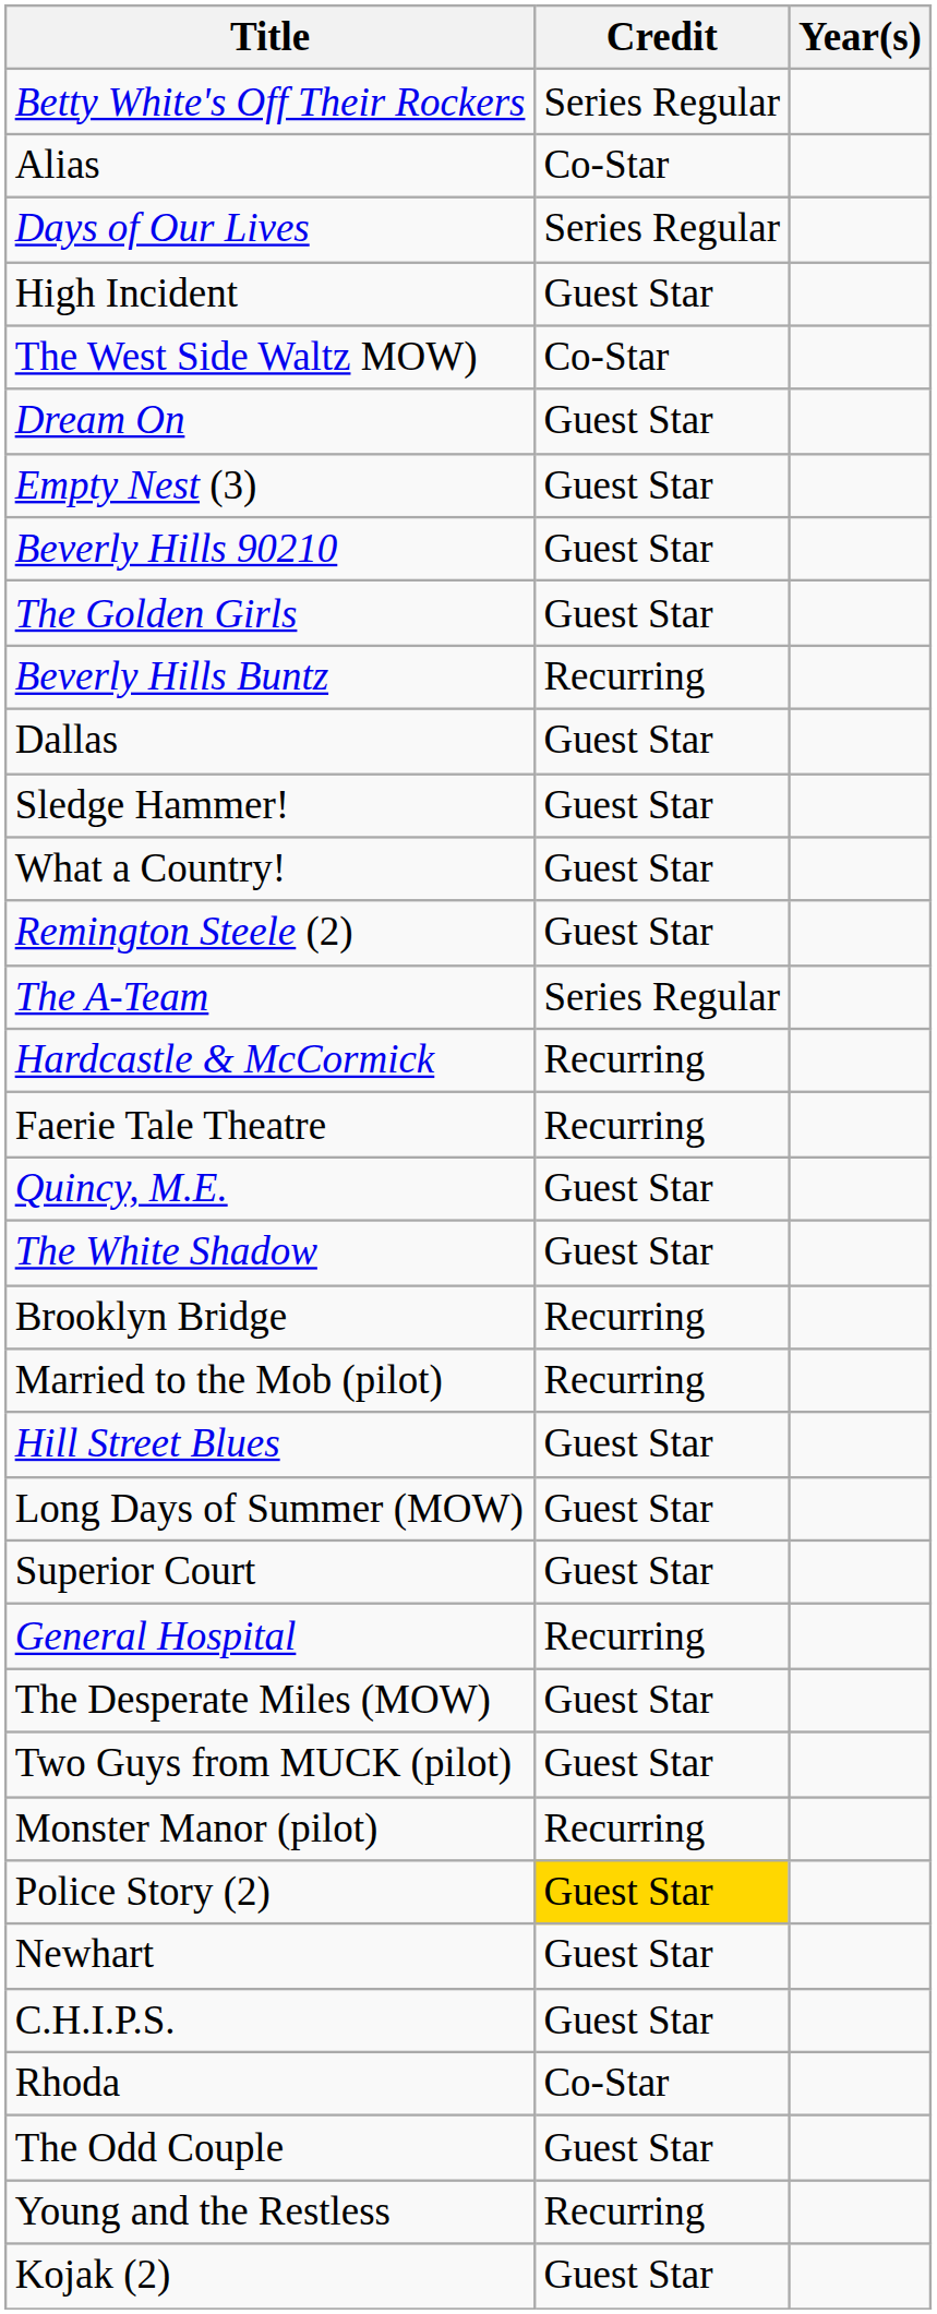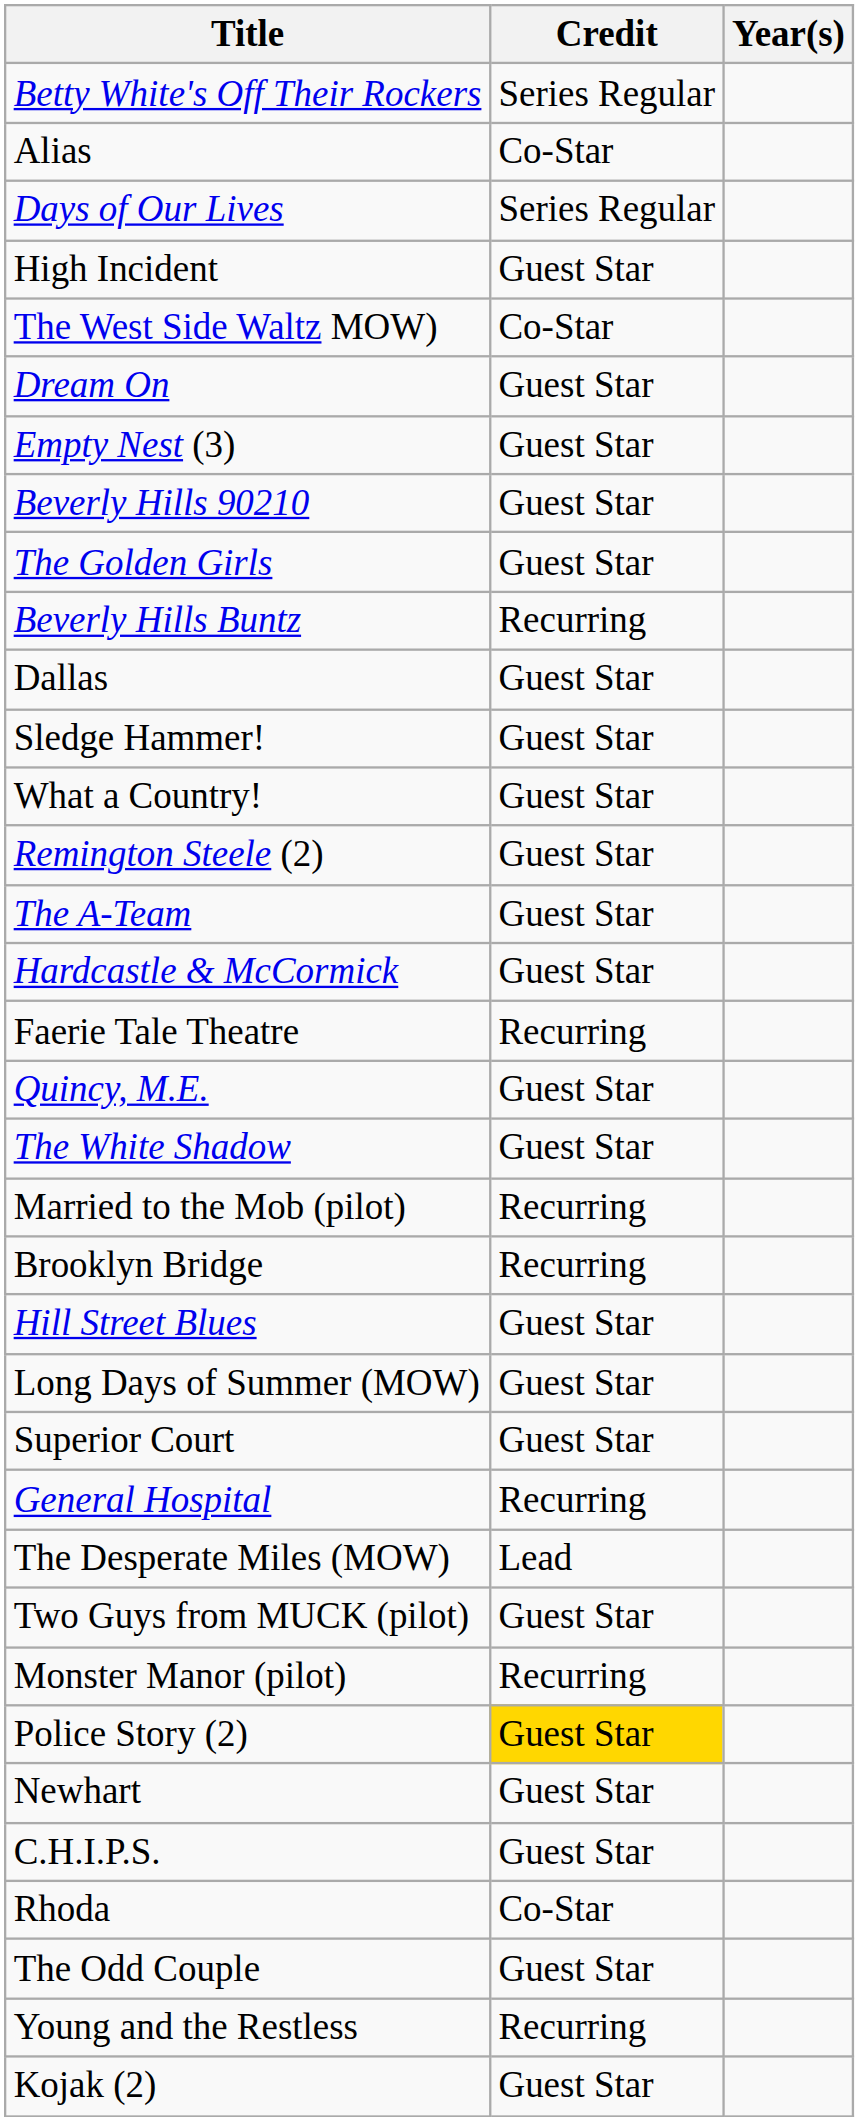 <table class="wikitable sortable">
 <tr>
 <th>Title</th>
 <th>Credit</th>
 <th>Year(s)</th>
 </tr>
 <tr>
 <td><em><a href='#'>Betty White's Off Their Rockers</a></em></td>
 <td>Series Regular</td>
 <td></td>
 </tr>
 <tr>
 <td>Alias</td>
 <td>Co-Star</td>
 <td></td>
 </tr>
 <tr>
 <td><em><a href='#'>Days of Our Lives</a></em></td>
 <td>Series Regular</td>
 <td></td>
 </tr>
 <tr>
 <td>High Incident</td>
 <td>Guest Star</td>
 <td></td>
 </tr>
 <tr>
 <td><a href='#'>The West Side Waltz</a> MOW)</td>
 <td>Co-Star</td>
 <td></td>
 </tr>
 <tr>
 <td><em><a href='#'>Dream On</a></em></td>
 <td>Guest Star</td>
 </tr>
 <tr>
 <td><em><a href='#'>Empty Nest</a></em> (3)</td>
 <td>Guest Star</td>
 <td></td>
 </tr>
 <tr>
 <td><em><a href='#'>Beverly Hills 90210</a></em></td>
 <td>Guest Star</td>
 <td></td>
 </tr>
 <tr>
 <td><em><a href='#'>The Golden Girls</a></em></td>
 <td>Guest Star</td>
 <td></td>
 </tr>
 <tr>
 <td><em><a href='#'>Beverly Hills Buntz</a></em></td>
 <td>Recurring</td>
 <td></td>
 </tr>
 <tr>
 <td>Dallas</td>
 <td>Guest Star</td>
 <td></td>
 </tr>
 <tr>
 <td>Sledge Hammer!</td>
 <td>Guest Star</td>
 <td></td>
 </tr>
 <tr>
 <td>What a Country!</td>
 <td>Guest Star</td>
 <td></td>
 </tr>
 <tr>
 <td><em><a href='#'>Remington Steele</a></em> (2)</td>
 <td>Guest Star</td>
 <td></td>
 </tr>
 <tr>
 <td><em><a href='#'>The A-Team</a></em></td>
-<td>Series Regular</td>
+<td>Guest Star</td>
 <td></td>
 </tr>
 <tr>
 <td><em><a href='#'>Hardcastle & McCormick</a></em></td>
-<td>Recurring</td>
+<td>Guest Star</td>
 <td></td>
 </tr>
 <tr>
 <td>Faerie Tale Theatre</td>
 <td>Recurring</td>
 <td></td>
 </tr>
 <tr>
 <td><em><a href='#'>Quincy, M.E.</a></em></td>
 <td>Guest Star</td>
 <td></td>
 </tr>
 <tr>
 <td><em><a href='#'>The White Shadow</a></em></td>
 <td>Guest Star</td>
 <td></td>
 </tr>
 <tr>
-<td>Brooklyn Bridge</td>
+<td>Married to the Mob (pilot)</td>
 <td>Recurring</td>
 <td></td>
 </tr>
 <tr>
-<td>Married to the Mob (pilot)</td>
+<td>Brooklyn Bridge</td>
 <td>Recurring</td>
 <td></td>
 </tr>
 <tr>
 <td><em><a href='#'>Hill Street Blues</a></em></td>
 <td>Guest Star</td>
 <td></td>
 </tr>
 <tr>
 <td>Long Days of Summer (MOW)</td>
 <td>Guest Star</td>
 <td></td>
 </tr>
 <tr>
 <td>Superior Court</td>
 <td>Guest Star</td>
 <td></td>
 </tr>
 <tr>
 <td><em><a href='#'>General Hospital</a></em></td>
 <td>Recurring</td>
 <td></td>
 </tr>
 <tr>
 <td>The Desperate Miles (MOW)</td>
-<td>Guest Star</td>
+<td>Lead</td>
 <td></td>
 </tr>
 <tr>
 <td>Two Guys from MUCK (pilot)</td>
 <td>Guest Star</td>
 <td></td>
 </tr>
 <tr>
 <td>Monster Manor (pilot)</td>
 <td>Recurring</td>
 <td></td>
 </tr>
 <tr>
 <td>Police Story (2)</td>
 <td style="background: gold;">Guest Star</td>
 <td></td>
 </tr>
 <tr>
 <td>Newhart</td>
 <td>Guest Star</td>
 <td></td>
 </tr>
 <tr>
 <td>C.H.I.P.S.</td>
 <td>Guest Star</td>
 <td></td>
 </tr>
 <tr>
 <td>Rhoda</td>
 <td>Co-Star</td>
 <td></td>
 </tr>
 <tr>
 <td>The Odd Couple</td>
 <td>Guest Star</td>
 <td></td>
 </tr>
 <tr>
 <td>Young and the Restless</td>
 <td>Recurring</td>
 <td></td>
 </tr>
 <tr>
 <td>Kojak (2)</td>
 <td>Guest Star</td>
 <td></td>
 </tr>
 </table>
